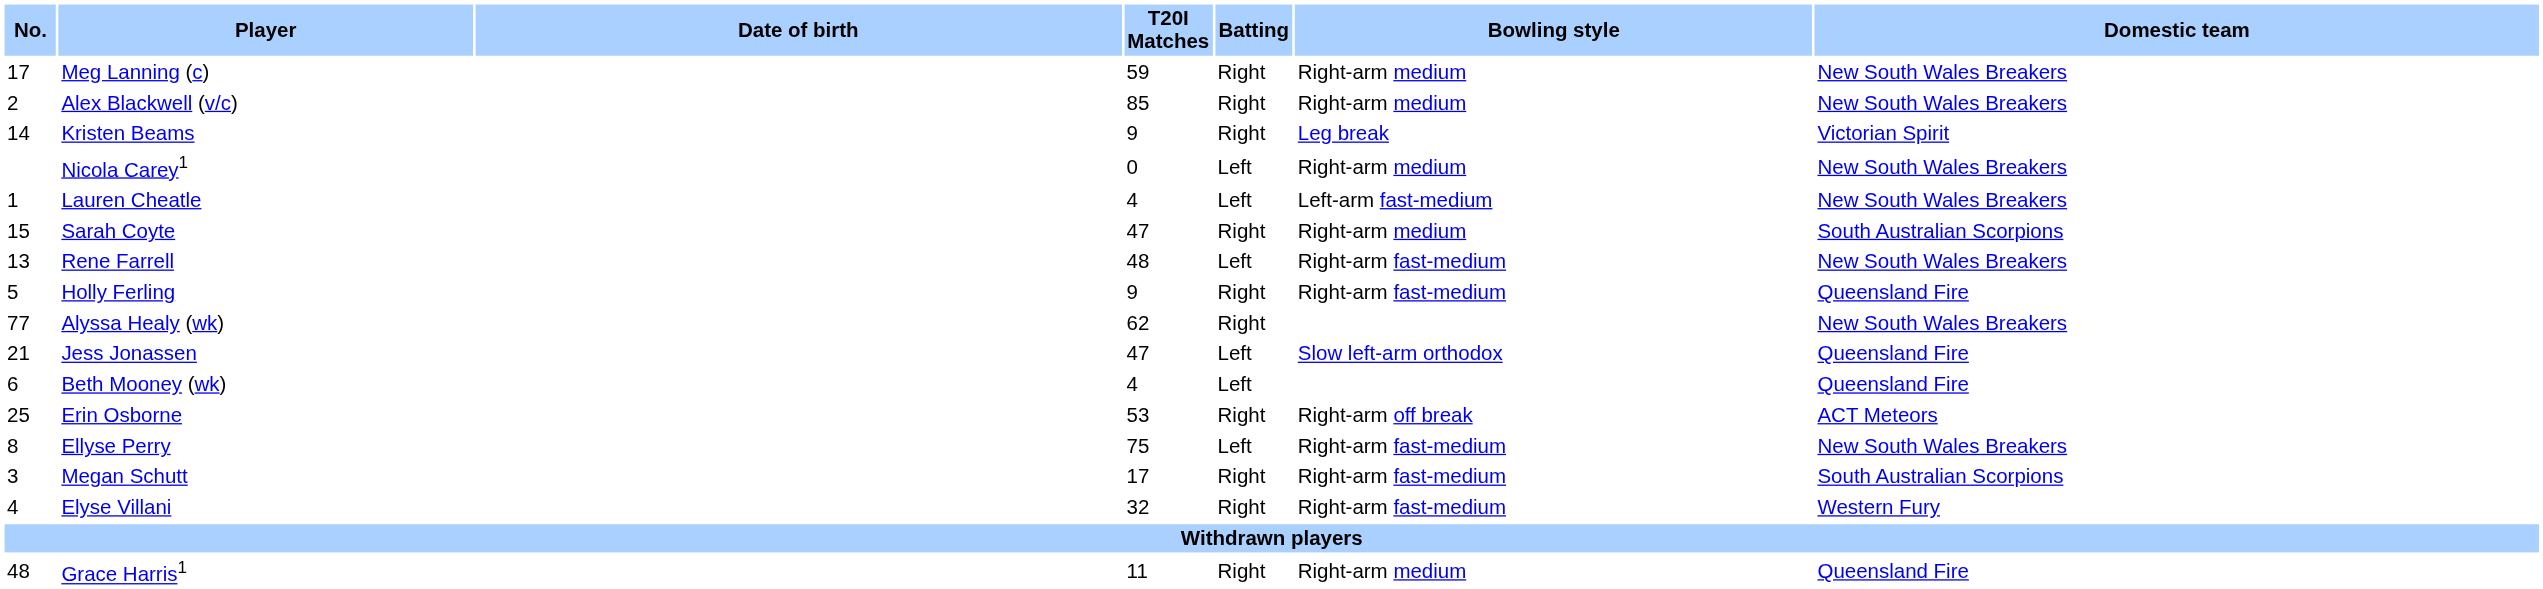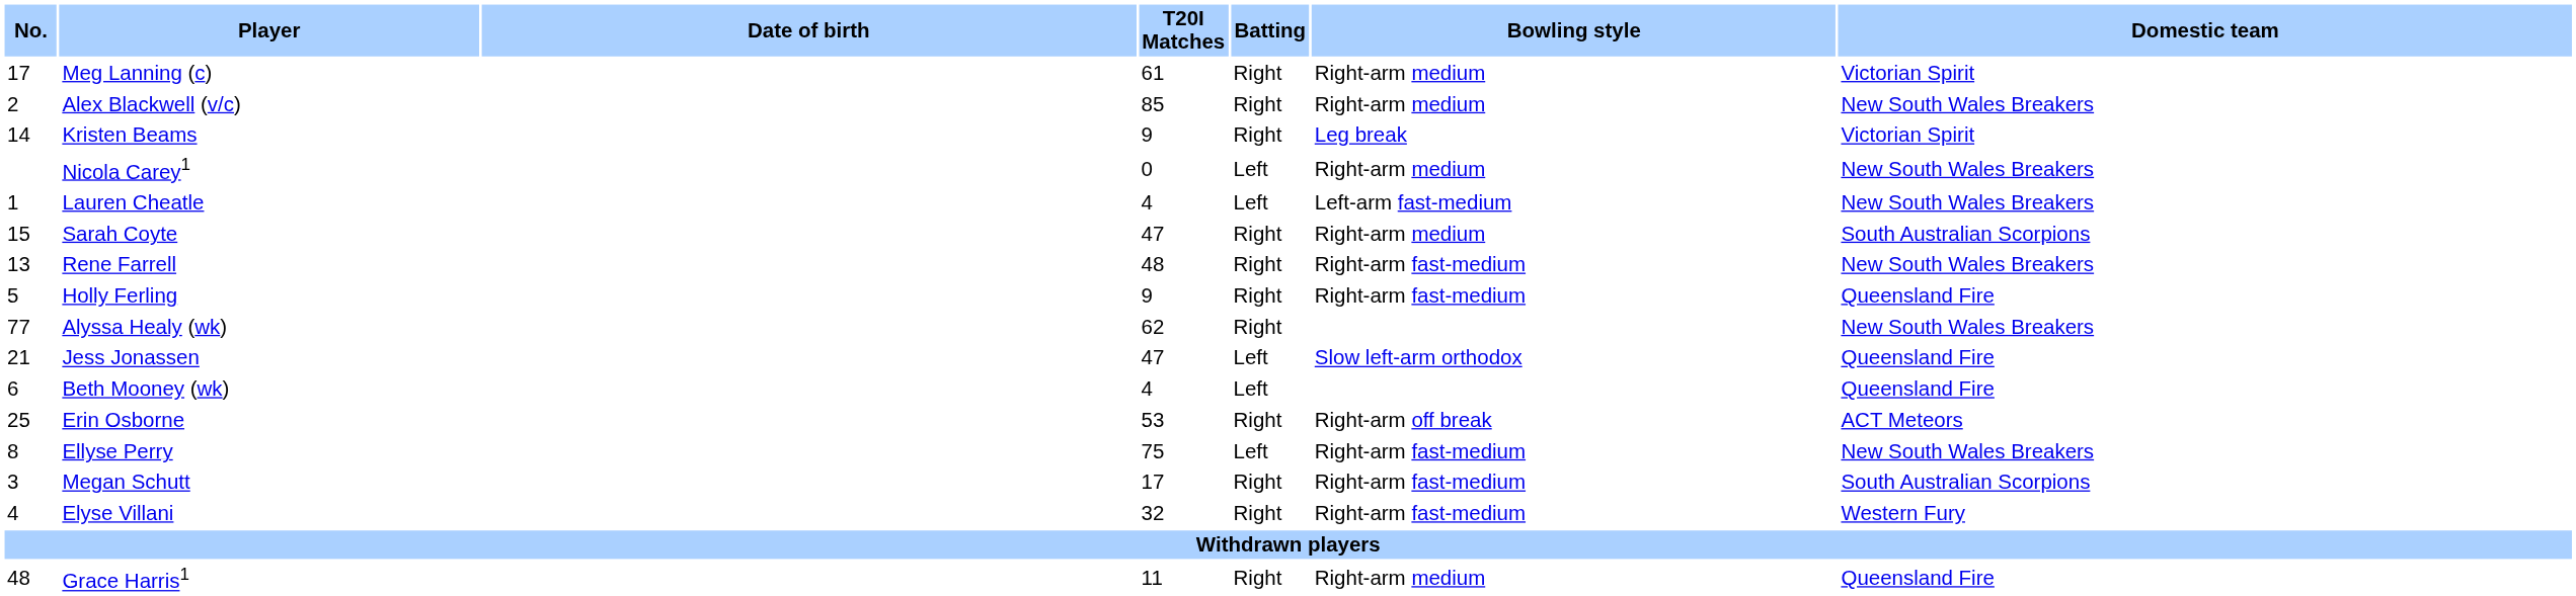 <table class="sortable" style="width:100%;" border="0" cellspacing="2" cellpadding="2">
 <tr style="background:#aad0ff;">
 <th width=2%>No.</th>
 <th width=16%>Player</th>
 <th width=25%>Date of birth</th>
 <th width=2%>T20I Matches</th>
 <th width=3%>Batting</th>
 <th width=20%>Bowling style</th>
 <th width=28%>Domestic team</th>
 </tr>
 <tr>
 <td>17</td>
 <td><a href='#'>Meg Lanning</a> (<a href='#'>c</a>)</td>
 <td></td>
-<td>59</td>
+<td>61</td>
 <td>Right</td>
 <td>Right-arm <a href='#'>medium</a></td>
-<td> <a href='#'>New South Wales Breakers</a></td>
+<td> <a href='#'>Victorian Spirit</a></td>
 </tr>
 <tr>
 <td>2</td>
 <td><a href='#'>Alex Blackwell</a> (<a href='#'>v/c</a>)</td>
 <td></td>
 <td>85</td>
 <td>Right</td>
 <td>Right-arm <a href='#'>medium</a></td>
 <td> <a href='#'>New South Wales Breakers</a></td>
 </tr>
 <tr>
 <td>14</td>
 <td><a href='#'>Kristen Beams</a></td>
 <td></td>
 <td>9</td>
 <td>Right</td>
 <td><a href='#'>Leg break</a></td>
 <td> <a href='#'>Victorian Spirit</a></td>
 </tr>
 <tr>
 <td></td>
 <td><a href='#'>Nicola Carey</a><sup>1</sup></td>
 <td></td>
 <td>0</td>
 <td>Left</td>
 <td>Right-arm <a href='#'>medium</a></td>
 <td> <a href='#'>New South Wales Breakers</a></td>
 </tr>
 <tr>
 <td>1</td>
 <td><a href='#'>Lauren Cheatle</a></td>
 <td></td>
 <td>4</td>
 <td>Left</td>
 <td>Left-arm <a href='#'>fast-medium</a></td>
 <td> <a href='#'>New South Wales Breakers</a></td>
 </tr>
 <tr>
 <td>15</td>
 <td><a href='#'>Sarah Coyte</a></td>
 <td></td>
 <td>47</td>
 <td>Right</td>
 <td>Right-arm <a href='#'>medium</a></td>
 <td> <a href='#'>South Australian Scorpions</a></td>
 </tr>
 <tr>
 <td>13</td>
 <td><a href='#'>Rene Farrell</a></td>
 <td></td>
 <td>48</td>
-<td>Left</td>
+<td>Right</td>
 <td>Right-arm <a href='#'>fast-medium</a></td>
 <td> <a href='#'>New South Wales Breakers</a></td>
 </tr>
 <tr>
 <td>5</td>
 <td><a href='#'>Holly Ferling</a></td>
 <td></td>
 <td>9</td>
 <td>Right</td>
 <td>Right-arm <a href='#'>fast-medium</a></td>
 <td> <a href='#'>Queensland Fire</a></td>
 </tr>
 <tr>
 <td>77</td>
 <td><a href='#'>Alyssa Healy</a> (<a href='#'>wk</a>)</td>
 <td></td>
 <td>62</td>
 <td>Right</td>
 <td></td>
 <td> <a href='#'>New South Wales Breakers</a></td>
 </tr>
 <tr>
 <td>21</td>
 <td><a href='#'>Jess Jonassen</a></td>
 <td></td>
 <td>47</td>
 <td>Left</td>
 <td><a href='#'>Slow left-arm orthodox</a></td>
 <td> <a href='#'>Queensland Fire</a></td>
 </tr>
 <tr>
 <td>6</td>
 <td><a href='#'>Beth Mooney</a> (<a href='#'>wk</a>)</td>
 <td></td>
 <td>4</td>
 <td>Left</td>
 <td></td>
 <td> <a href='#'>Queensland Fire</a></td>
 </tr>
 <tr>
 <td>25</td>
 <td><a href='#'>Erin Osborne</a></td>
 <td></td>
 <td>53</td>
 <td>Right</td>
 <td>Right-arm <a href='#'>off break</a></td>
 <td> <a href='#'>ACT Meteors</a></td>
 </tr>
 <tr>
 <td>8</td>
 <td><a href='#'>Ellyse Perry</a></td>
 <td></td>
 <td>75</td>
 <td>Left</td>
 <td>Right-arm <a href='#'>fast-medium</a></td>
 <td> <a href='#'>New South Wales Breakers</a></td>
 </tr>
 <tr>
 <td>3</td>
 <td><a href='#'>Megan Schutt</a></td>
 <td></td>
 <td>17</td>
 <td>Right</td>
 <td>Right-arm <a href='#'>fast-medium</a></td>
 <td> <a href='#'>South Australian Scorpions</a></td>
 </tr>
 <tr>
 <td>4</td>
 <td><a href='#'>Elyse Villani</a></td>
 <td></td>
 <td>32</td>
 <td>Right</td>
 <td>Right-arm <a href='#'>fast-medium</a></td>
 <td> <a href='#'>Western Fury</a></td>
 </tr>
 <tr class=sortbottom style="background:#aad0ff;">
 <th colspan=7>Withdrawn players</th>
 </tr>
 <tr class=sortbottom>
 <td>48</td>
 <td><a href='#'>Grace Harris</a><sup>1</sup></td>
 <td></td>
 <td>11</td>
 <td>Right</td>
 <td>Right-arm <a href='#'>medium</a></td>
 <td> <a href='#'>Queensland Fire</a></td>
 </tr>
 </table>
